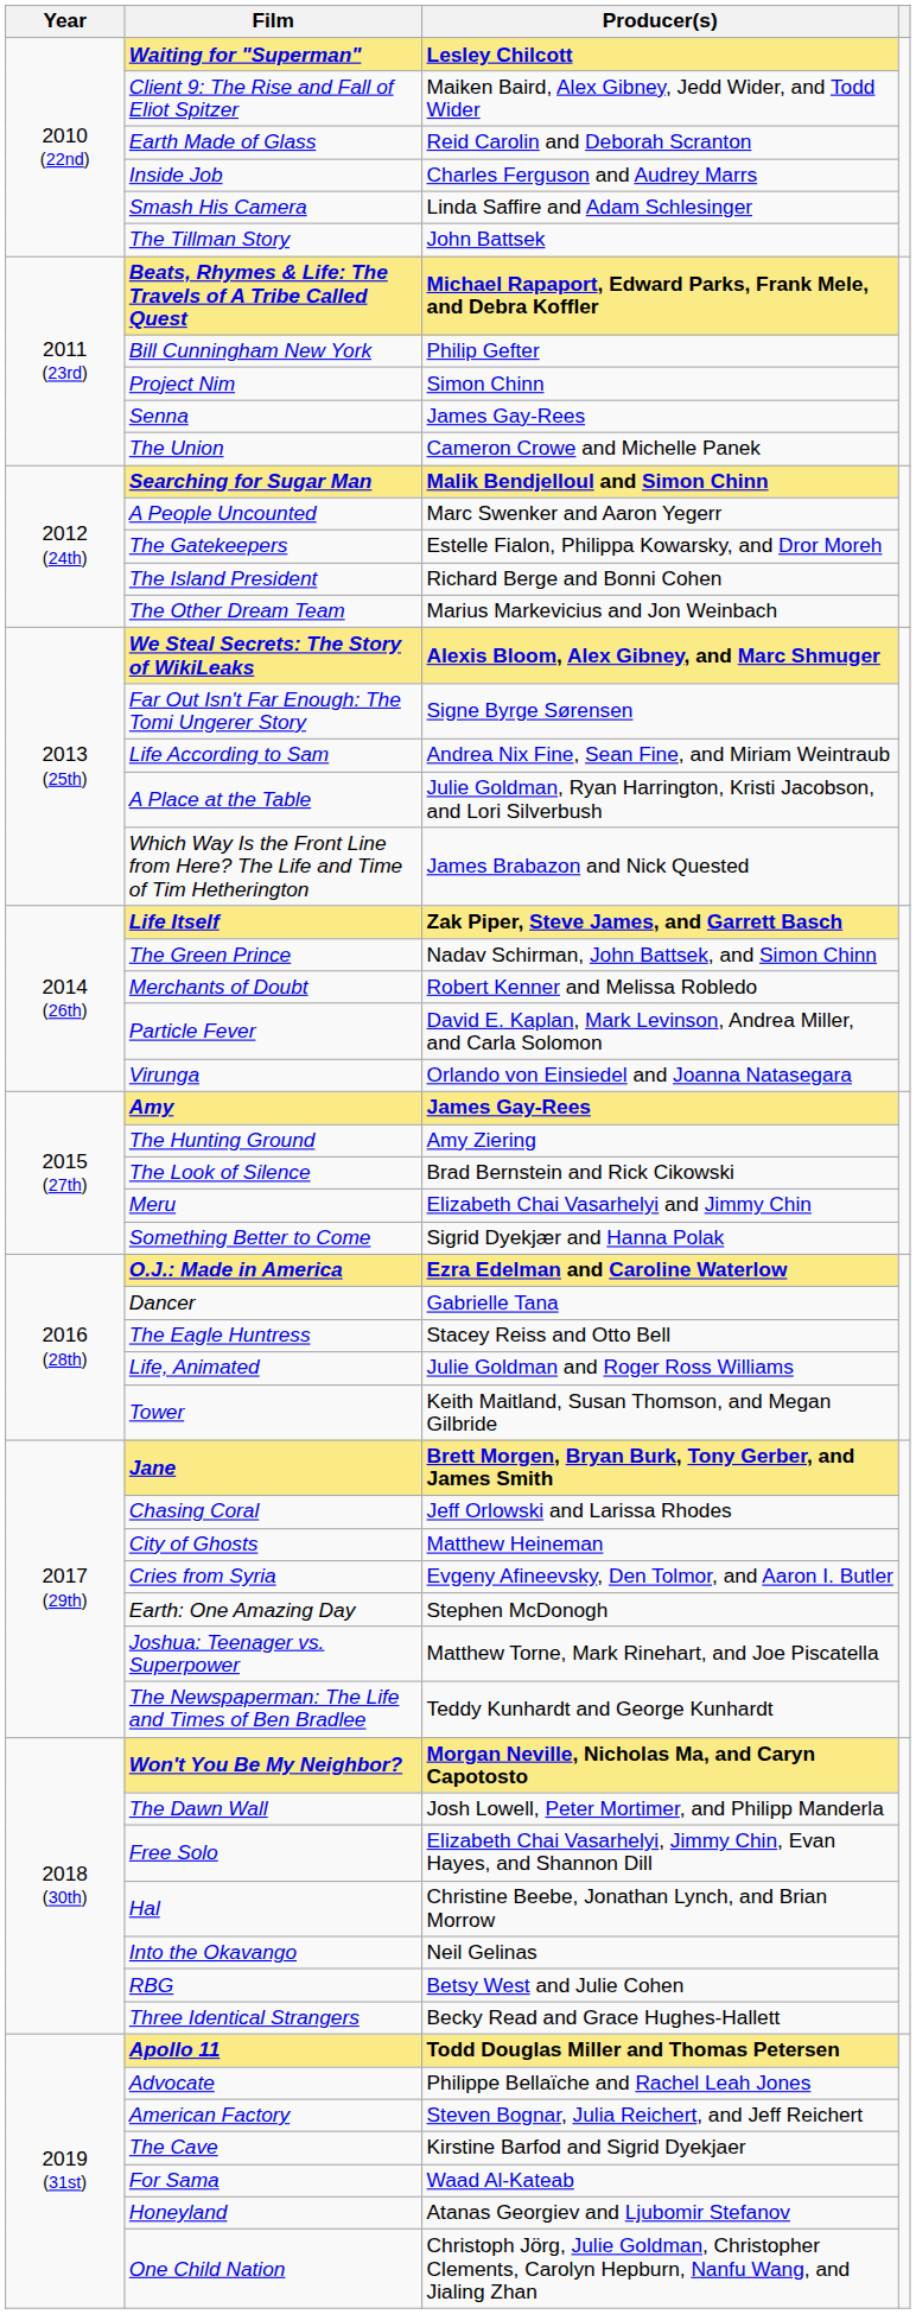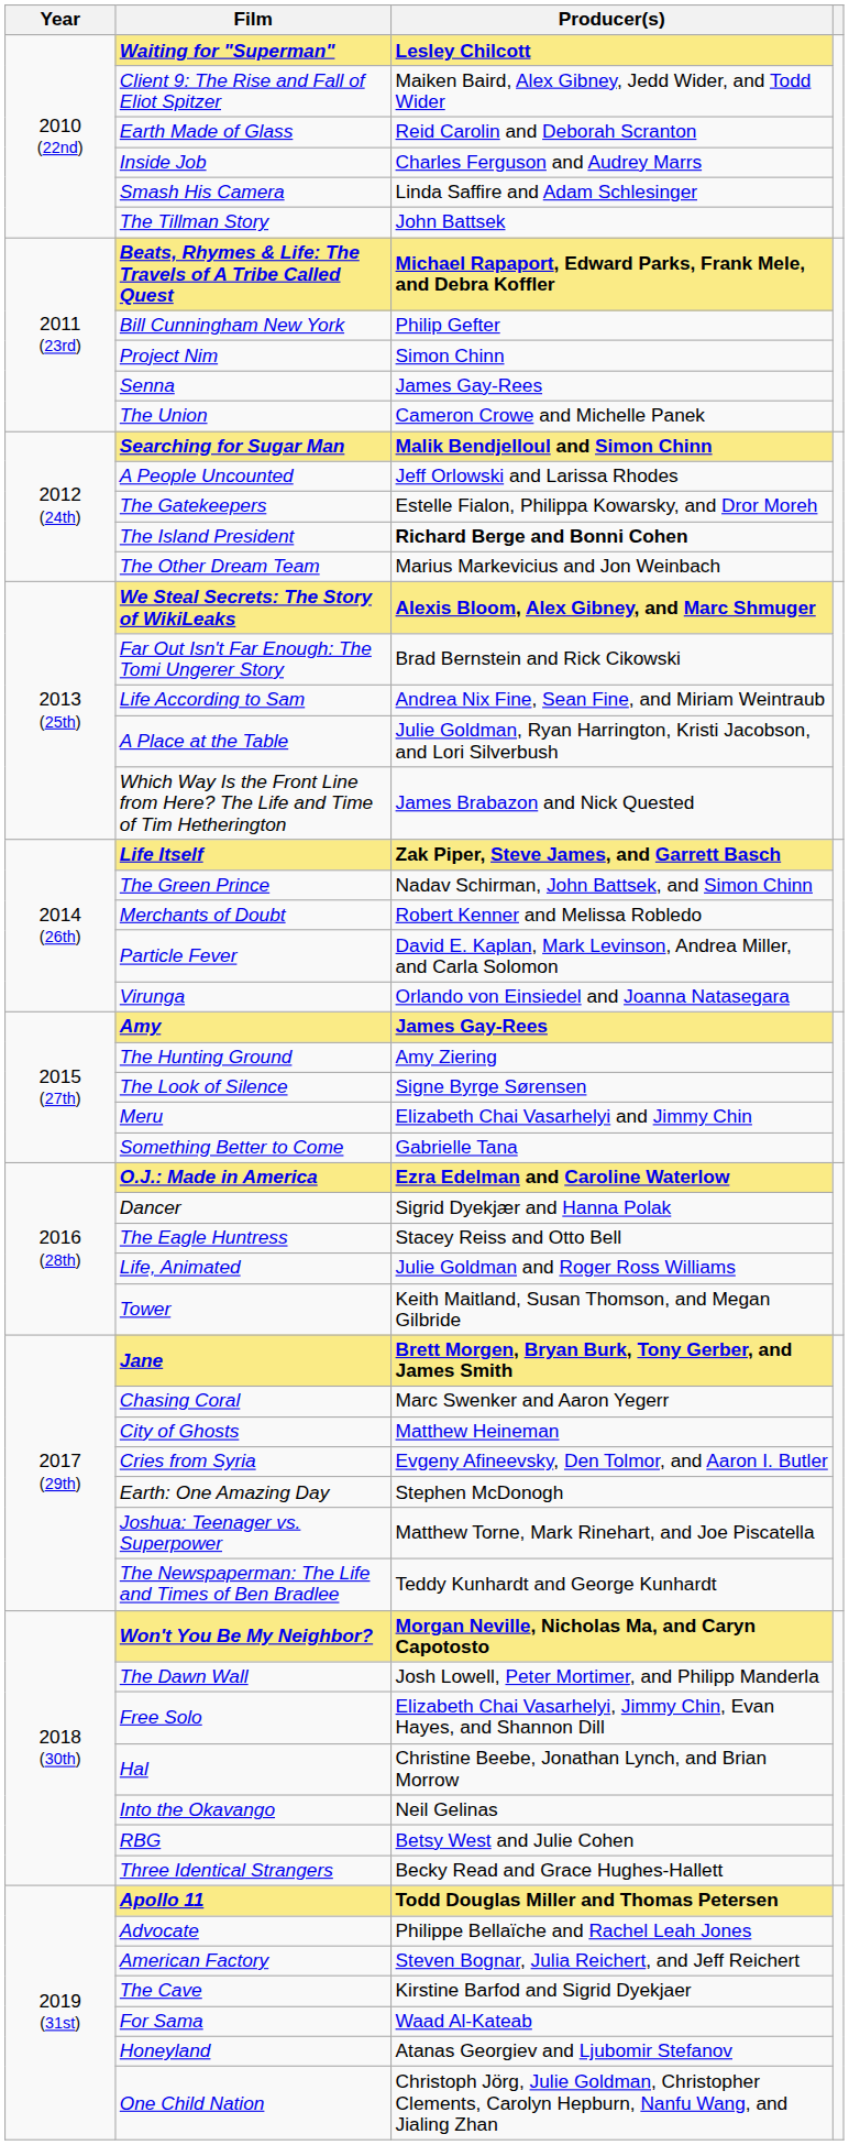 <table class="wikitable" width="80%" cellpadding="5">
 <tr>
 <th width="10%">Year</th>
 <th width="25%">Film</th>
 <th width="40%">Producer(s)</th>
 <th width="1%"><strong></strong></th>
 </tr>
 <tr>
 <td rowspan=6 style="text-align:center;">2010<br><small>(<a href='#'>22nd</a>)</small></td>
 <td style="background:#FAEB86;"><strong><em><a href='#'>Waiting for "Superman"</a></em></strong></td>
 <td style="background:#FAEB86;"><strong><a href='#'>Lesley Chilcott</a></strong></td>
 <td rowspan=6 style="text-align:center;"></td>
 </tr>
 <tr>
 <td><em><a href='#'>Client 9: The Rise and Fall of Eliot Spitzer</a></em></td>
 <td>Maiken Baird, <a href='#'>Alex Gibney</a>, Jedd Wider, and <a href='#'>Todd Wider</a></td>
 </tr>
 <tr>
 <td><em><a href='#'>Earth Made of Glass</a></em></td>
 <td><a href='#'>Reid Carolin</a> and <a href='#'>Deborah Scranton</a></td>
 </tr>
 <tr>
 <td><em><a href='#'>Inside Job</a></em></td>
 <td><a href='#'>Charles Ferguson</a> and <a href='#'>Audrey Marrs</a></td>
 </tr>
 <tr>
 <td><em><a href='#'>Smash His Camera</a></em></td>
 <td>Linda Saffire and <a href='#'>Adam Schlesinger</a></td>
 </tr>
 <tr>
 <td><em><a href='#'>The Tillman Story</a></em></td>
 <td><a href='#'>John Battsek</a></td>
 </tr>
 <tr>
 <td rowspan=5 style="text-align:center;">2011<br><small>(<a href='#'>23rd</a>)</small></td>
 <td style="background:#FAEB86;"><strong><em><a href='#'>Beats, Rhymes & Life: The Travels of A Tribe Called Quest</a></em></strong></td>
 <td style="background:#FAEB86;"><strong><a href='#'>Michael Rapaport</a>, Edward Parks, Frank Mele, and Debra Koffler</strong></td>
 <td rowspan=5 style="text-align:center;"></td>
 </tr>
 <tr>
 <td><em><a href='#'>Bill Cunningham New York</a></em></td>
 <td><a href='#'>Philip Gefter</a></td>
 </tr>
 <tr>
 <td><em><a href='#'>Project Nim</a></em></td>
 <td><a href='#'>Simon Chinn</a></td>
 </tr>
 <tr>
 <td><em><a href='#'>Senna</a></em></td>
 <td><a href='#'>James Gay-Rees</a></td>
 </tr>
 <tr>
 <td><em><a href='#'>The Union</a></em></td>
 <td><a href='#'>Cameron Crowe</a> and Michelle Panek</td>
 </tr>
 <tr>
 <td rowspan=5 style="text-align:center;">2012<br><small>(<a href='#'>24th</a>)</small></td>
 <td style="background:#FAEB86;"><strong><em><a href='#'>Searching for Sugar Man</a></em></strong></td>
 <td style="background:#FAEB86;"><strong><a href='#'>Malik Bendjelloul</a> and <a href='#'>Simon Chinn</a></strong></td>
 <td rowspan=5 style="text-align:center;"></td>
 </tr>
 <tr>
 <td><em><a href='#'>A People Uncounted</a></em></td>
-<td>Marc Swenker and Aaron Yegerr</td>
+<td><a href='#'>Jeff Orlowski</a> and Larissa Rhodes</td>
 </tr>
 <tr>
 <td><em><a href='#'>The Gatekeepers</a></em></td>
 <td>Estelle Fialon, Philippa Kowarsky, and <a href='#'>Dror Moreh</a></td>
 </tr>
 <tr>
 <td><em><a href='#'>The Island President</a></em></td>
-<td>Richard Berge and Bonni Cohen</td>
+<td><strong>Richard Berge and Bonni Cohen</strong></td>
 </tr>
 <tr>
 <td><em><a href='#'>The Other Dream Team</a></em></td>
 <td>Marius Markevicius and Jon Weinbach</td>
 </tr>
 <tr>
 <td rowspan=5 style="text-align:center;">2013<br><small>(<a href='#'>25th</a>)</small></td>
 <td style="background:#FAEB86;"><strong><em><a href='#'>We Steal Secrets: The Story of WikiLeaks</a></em></strong></td>
 <td style="background:#FAEB86;"><strong><a href='#'>Alexis Bloom</a>, <a href='#'>Alex Gibney</a>, and <a href='#'>Marc Shmuger</a></strong></td>
 <td rowspan=5 style="text-align:center;"></td>
 </tr>
 <tr>
 <td><em><a href='#'>Far Out Isn't Far Enough: The Tomi Ungerer Story</a></em></td>
-<td><a href='#'>Signe Byrge Sørensen</a></td>
+<td>Brad Bernstein and Rick Cikowski</td>
 </tr>
 <tr>
 <td><em><a href='#'>Life According to Sam</a></em></td>
 <td><a href='#'>Andrea Nix Fine</a>, <a href='#'>Sean Fine</a>, and Miriam Weintraub</td>
 </tr>
 <tr>
 <td><em><a href='#'>A Place at the Table</a></em></td>
 <td><a href='#'>Julie Goldman</a>, Ryan Harrington, Kristi Jacobson, and Lori Silverbush</td>
 </tr>
 <tr>
 <td><em>Which Way Is the Front Line from Here? The Life and Time of Tim Hetherington</em></td>
 <td><a href='#'>James Brabazon</a> and Nick Quested</td>
 </tr>
 <tr>
 <td rowspan=5 style="text-align:center;">2014<br><small>(<a href='#'>26th</a>)</small></td>
 <td style="background:#FAEB86;"><strong><em><a href='#'>Life Itself</a></em></strong></td>
 <td style="background:#FAEB86;"><strong>Zak Piper, <a href='#'>Steve James</a>, and <a href='#'>Garrett Basch</a></strong></td>
 <td rowspan=5 style="text-align:center;"></td>
 </tr>
 <tr>
 <td><em><a href='#'>The Green Prince</a></em></td>
 <td>Nadav Schirman, <a href='#'>John Battsek</a>, and <a href='#'>Simon Chinn</a></td>
 </tr>
 <tr>
 <td><em><a href='#'>Merchants of Doubt</a></em></td>
 <td><a href='#'>Robert Kenner</a> and Melissa Robledo</td>
 </tr>
 <tr>
 <td><em><a href='#'>Particle Fever</a></em></td>
 <td><a href='#'>David E. Kaplan</a>, <a href='#'>Mark Levinson</a>, Andrea Miller, and Carla Solomon</td>
 </tr>
 <tr>
 <td><em><a href='#'>Virunga</a></em></td>
 <td><a href='#'>Orlando von Einsiedel</a> and <a href='#'>Joanna Natasegara</a></td>
 </tr>
 <tr>
 <td rowspan=5 style="text-align:center;">2015<br><small>(<a href='#'>27th</a>)</small></td>
 <td style="background:#FAEB86;"><strong><em><a href='#'>Amy</a></em></strong></td>
 <td style="background:#FAEB86;"><strong><a href='#'>James Gay-Rees</a></strong></td>
 <td rowspan=5 style="text-align:center;"></td>
 </tr>
 <tr>
 <td><em><a href='#'>The Hunting Ground</a></em></td>
 <td><a href='#'>Amy Ziering</a></td>
 </tr>
 <tr>
 <td><em><a href='#'>The Look of Silence</a></em></td>
-<td>Brad Bernstein and Rick Cikowski</td>
+<td><a href='#'>Signe Byrge Sørensen</a></td>
 </tr>
 <tr>
 <td><em><a href='#'>Meru</a></em></td>
 <td><a href='#'>Elizabeth Chai Vasarhelyi</a> and <a href='#'>Jimmy Chin</a></td>
 </tr>
 <tr>
 <td><em><a href='#'>Something Better to Come</a></em></td>
-<td>Sigrid Dyekjær and <a href='#'>Hanna Polak</a></td>
+<td><a href='#'>Gabrielle Tana</a></td>
 </tr>
 <tr>
 <td rowspan=5 style="text-align:center;">2016<br><small>(<a href='#'>28th</a>)</small></td>
 <td style="background:#FAEB86;"><strong><em><a href='#'>O.J.: Made in America</a></em></strong></td>
 <td style="background:#FAEB86;"><strong><a href='#'>Ezra Edelman</a> and <a href='#'>Caroline Waterlow</a></strong></td>
 <td rowspan=5 style="text-align:center;"></td>
 </tr>
 <tr>
 <td><em>Dancer</em></td>
-<td><a href='#'>Gabrielle Tana</a></td>
+<td>Sigrid Dyekjær and <a href='#'>Hanna Polak</a></td>
 </tr>
 <tr>
 <td><em><a href='#'>The Eagle Huntress</a></em></td>
 <td>Stacey Reiss and Otto Bell</td>
 </tr>
 <tr>
 <td><em><a href='#'>Life, Animated</a></em></td>
 <td><a href='#'>Julie Goldman</a> and <a href='#'>Roger Ross Williams</a></td>
 </tr>
 <tr>
 <td><em><a href='#'>Tower</a></em></td>
 <td>Keith Maitland, Susan Thomson, and Megan Gilbride</td>
 </tr>
 <tr>
 <td rowspan=7 style="text-align:center;">2017<br><small>(<a href='#'>29th</a>)</small></td>
 <td style="background:#FAEB86;"><strong><em><a href='#'>Jane</a></em></strong></td>
 <td style="background:#FAEB86;"><strong><a href='#'>Brett Morgen</a>, <a href='#'>Bryan Burk</a>, <a href='#'>Tony Gerber</a>, and James Smith</strong></td>
 <td rowspan=7 style="text-align:center;"></td>
 </tr>
 <tr>
 <td><em><a href='#'>Chasing Coral</a></em></td>
-<td><a href='#'>Jeff Orlowski</a> and Larissa Rhodes</td>
+<td>Marc Swenker and Aaron Yegerr</td>
 </tr>
 <tr>
 <td><em><a href='#'>City of Ghosts</a></em></td>
 <td><a href='#'>Matthew Heineman</a></td>
 </tr>
 <tr>
 <td><em><a href='#'>Cries from Syria</a></em></td>
 <td><a href='#'>Evgeny Afineevsky</a>, <a href='#'>Den Tolmor</a>, and <a href='#'>Aaron I. Butler</a></td>
 </tr>
 <tr>
 <td><em>Earth: One Amazing Day</em></td>
 <td>Stephen McDonogh</td>
 </tr>
 <tr>
 <td><em><a href='#'>Joshua: Teenager vs. Superpower</a></em></td>
 <td>Matthew Torne, Mark Rinehart, and Joe Piscatella</td>
 </tr>
 <tr>
 <td><em><a href='#'>The Newspaperman: The Life and Times of Ben Bradlee</a></em></td>
 <td>Teddy Kunhardt and George Kunhardt</td>
 </tr>
 <tr>
 <td rowspan=7 style="text-align:center;">2018<br><small>(<a href='#'>30th</a>)</small></td>
 <td style="background:#FAEB86;"><strong><em><a href='#'>Won't You Be My Neighbor?</a></em></strong></td>
 <td style="background:#FAEB86;"><strong><a href='#'>Morgan Neville</a>, Nicholas Ma, and Caryn Capotosto</strong></td>
 <td rowspan=7 style="text-align:center;"></td>
 </tr>
 <tr>
 <td><em><a href='#'>The Dawn Wall</a></em></td>
 <td>Josh Lowell, <a href='#'>Peter Mortimer</a>, and Philipp Manderla</td>
 </tr>
 <tr>
 <td><em><a href='#'>Free Solo</a></em></td>
 <td><a href='#'>Elizabeth Chai Vasarhelyi</a>, <a href='#'>Jimmy Chin</a>, Evan Hayes, and Shannon Dill</td>
 </tr>
 <tr>
 <td><em><a href='#'>Hal</a></em></td>
 <td>Christine Beebe, Jonathan Lynch, and Brian Morrow</td>
 </tr>
 <tr>
 <td><em><a href='#'>Into the Okavango</a></em></td>
 <td>Neil Gelinas</td>
 </tr>
 <tr>
 <td><em><a href='#'>RBG</a></em></td>
 <td><a href='#'>Betsy West</a> and Julie Cohen</td>
 </tr>
 <tr>
 <td><em><a href='#'>Three Identical Strangers</a></em></td>
 <td>Becky Read and Grace Hughes-Hallett</td>
 </tr>
 <tr>
 <td rowspan=7 style="text-align:center;">2019<br><small>(<a href='#'>31st</a>)</small></td>
 <td style="background:#FAEB86;"><strong><em><a href='#'>Apollo 11</a></em></strong></td>
 <td style="background:#FAEB86;"><strong>Todd Douglas Miller and Thomas Petersen</strong></td>
 <td rowspan=7 style="text-align:center;"></td>
 </tr>
 <tr>
 <td><em><a href='#'>Advocate</a></em></td>
 <td>Philippe Bellaïche and <a href='#'>Rachel Leah Jones</a></td>
 </tr>
 <tr>
 <td><em><a href='#'>American Factory</a></em></td>
 <td><a href='#'>Steven Bognar</a>, <a href='#'>Julia Reichert</a>, and Jeff Reichert</td>
 </tr>
 <tr>
 <td><em><a href='#'>The Cave</a></em></td>
 <td>Kirstine Barfod and Sigrid Dyekjaer</td>
 </tr>
 <tr>
 <td><em><a href='#'>For Sama</a></em></td>
 <td><a href='#'>Waad Al-Kateab</a></td>
 </tr>
 <tr>
 <td><em><a href='#'>Honeyland</a></em></td>
 <td>Atanas Georgiev and <a href='#'>Ljubomir Stefanov</a></td>
 </tr>
 <tr>
 <td><em><a href='#'>One Child Nation</a></em></td>
 <td>Christoph Jörg, <a href='#'>Julie Goldman</a>, Christopher Clements, Carolyn Hepburn, <a href='#'>Nanfu Wang</a>, and Jialing Zhan</td>
 </tr>
 </table>
